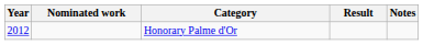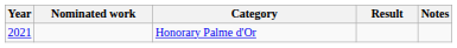 <table class=wikitable>
 <tr>
 <th width=4%>Year</th>
 <th width=29%>Nominated work</th>
 <th width=52%>Category</th>
 <th width=15%>Result</th>
 <th>Notes</th>
 </tr>
 <tr>
-<td align=center><a href='#'>2012</a></td>
+<td align=center><a href='#'>2021</a></td>
 <td></td>
 <td><a href='#'>Honorary Palme d'Or</a></td>
 <td></td>
 <td></td>
 </tr>
 </table>
